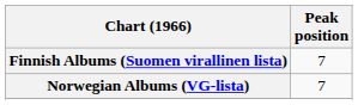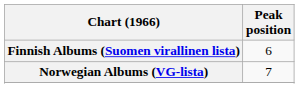 <table class="wikitable sortable plainrowheaders" style="text-align:center;">
 <tr>
 <th scope="col">Chart (1966)</th>
 <th scope="col">Peak<br>position</th>
 </tr>
 <tr>
 <th scope="row">Finnish Albums (<a href='#'>Suomen virallinen lista</a>)</th>
-<td>7</td>
+<td>6</td>
 </tr>
 <tr>
 <th scope="row">Norwegian Albums (<a href='#'>VG-lista</a>)</th>
 <td>7</td>
 </tr>
 <tr>
 </tr>
 <tr>
 </tr>
 <tr>
 </tr>
 </table>
